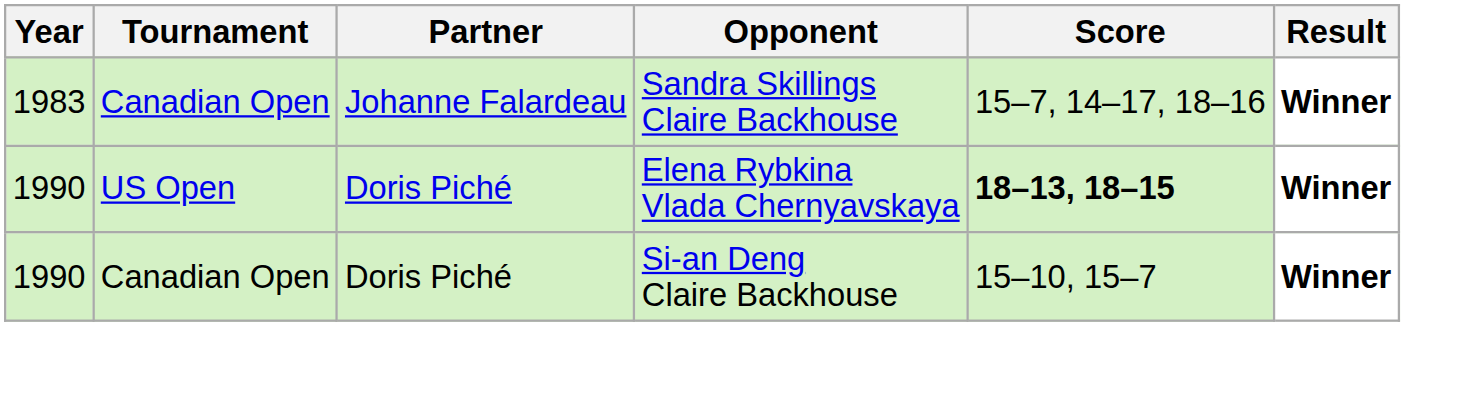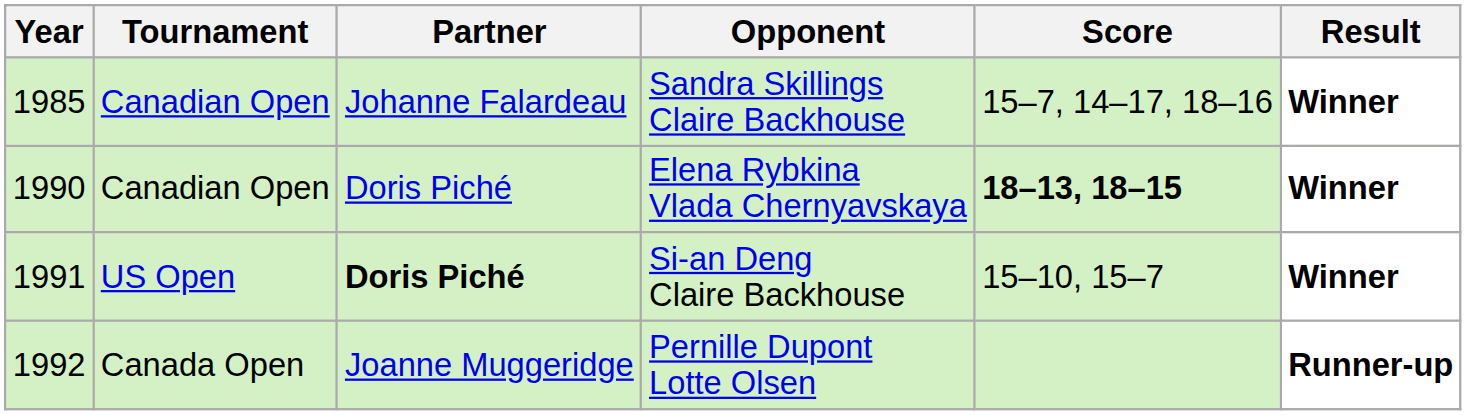 <table class="sortable wikitable" style="font-size: 90%;">
 <tr>
 <th>Year</th>
 <th>Tournament</th>
 <th>Partner</th>
 <th>Opponent</th>
 <th>Score</th>
 <th>Result</th>
 </tr>
 <tr style="background:#D4F1C5">
-<td align="center">1983</td>
+<td align="center">1985</td>
 <td align="left"><a href='#'>Canadian Open</a></td>
 <td align="left"> <a href='#'>Johanne Falardeau</a></td>
 <td align="left"> <a href='#'>Sandra Skillings</a> <br>  <a href='#'>Claire Backhouse</a></td>
 <td align="left">15–7, 14–17, 18–16</td>
 <td style="text-align:left; background:white"> <strong>Winner</strong></td>
 </tr>
 <tr style="background:#D4F1C5">
 <td align="center">1990</td>
-<td align="left"><a href='#'>US Open</a></td>
+<td align="left">Canadian Open</td>
 <td align="left"> <a href='#'>Doris Piché</a></td>
 <td align="left"> <a href='#'>Elena Rybkina</a> <br>  <a href='#'>Vlada Chernyavskaya</a></td>
 <td align="left"><strong>18–13, 18–15</strong></td>
 <td style="text-align:left; background:white"> <strong>Winner</strong></td>
 </tr>
 <tr style="background:#D4F1C5">
-<td align="center">1990</td>
-<td align="left">Canadian Open</td>
-<td align="left"> Doris Piché</td>
+<td align="center">1991</td>
+<td align="left"><a href='#'>US Open</a></td>
+<td align="left"><strong> Doris Piché</strong></td>
 <td align="left"> <a href='#'>Si-an Deng</a> <br>  Claire Backhouse</td>
 <td align="left">15–10, 15–7</td>
 <td style="text-align:left; background:white"> <strong>Winner</strong></td>
 </tr>
+<tr style="background:#D4F1C5">
+<td align="center">1992</td>
+<td align="left">Canada Open</td>
+<td align="left"> <a href='#'>Joanne Muggeridge</a></td>
+<td align="left"> <a href='#'>Pernille Dupont</a> <br>  <a href='#'>Lotte Olsen</a></td>
+<td align="left"></td>
+<td style="text-align:left; background:white"> <strong>Runner-up</strong></td>
+</tr>
 </table>
